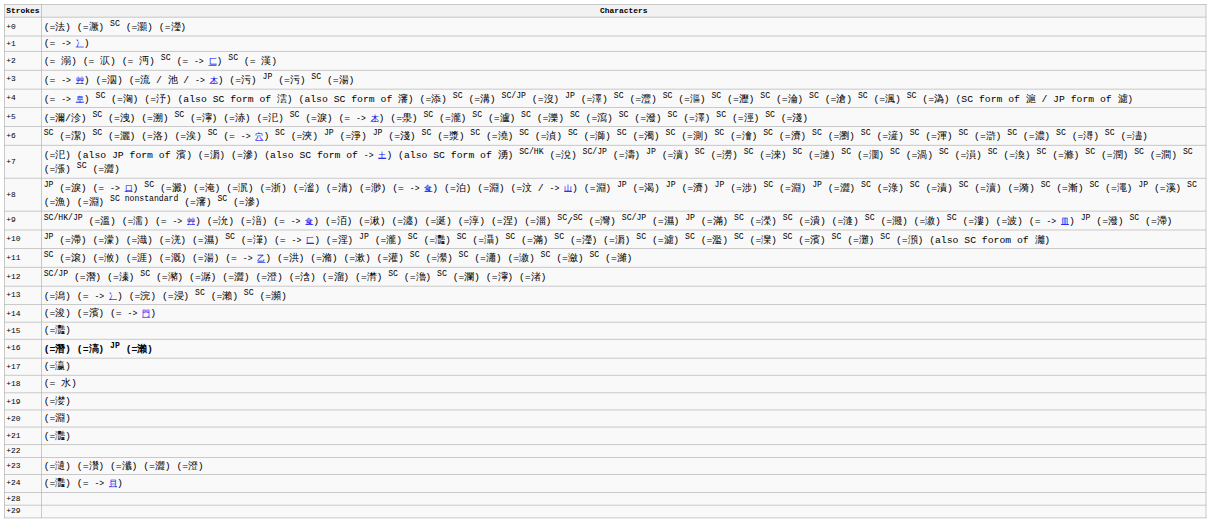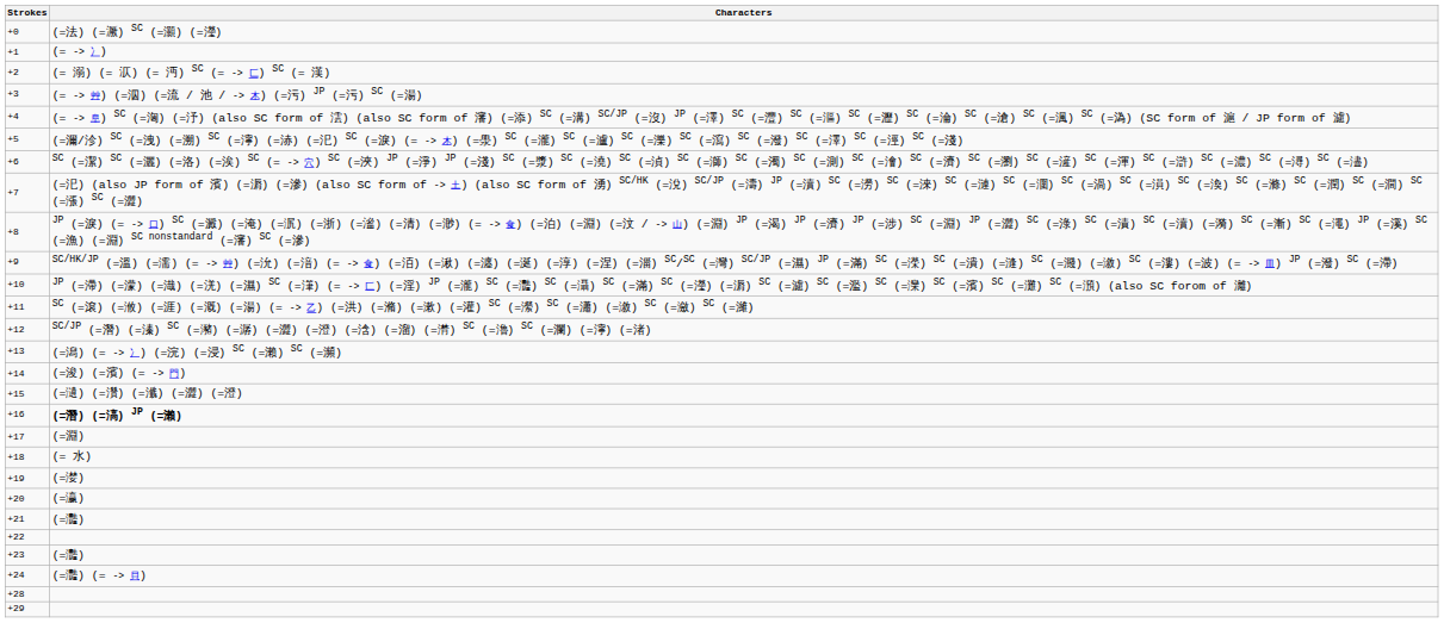 <table class="wikitable">
 <tr>
 <th>Strokes</th>
 <th>Characters</th>
 </tr>
 <tr>
 <td>+0</td>
 <td style="font-size: large;">          (=法)   (=㵐) <sup>SC</sup> (=灝)  (=瀅)</td>
 </tr>
 <tr>
 <td>+1</td>
 <td style="font-size: large;">  (=  <small>-> <a href='#'>冫</a></small>)  </td>
 </tr>
 <tr>
 <td>+2</td>
 <td style="font-size: large;">   (= 溺)        (= 㳁)  (= 沔)  <sup>SC</sup> (=  <small>-> <a href='#'>匚</a></small>)  <sup>SC</sup> (= 漢)</td>
 </tr>
 <tr>
 <td>+3</td>
 <td style="font-size: large;">         (= <small>-> <a href='#'>艸</a></small>)  (=泅)    (=流 / 池 /  <small>-> <a href='#'>木</a></small>)    (=污) <sup>JP</sup> (=污)          <sup>SC</sup> (=湯)</td>
 </tr>
 <tr>
 <td>+4</td>
 <td style="font-size: large;">        (= <small>-> <a href='#'>阜</a></small>)             <sup>SC</sup> (=洶)        (=汿)     (also SC form of 澐)     (also SC form of 瀋)                (=添)        <sup>SC</sup> (=溝)  <sup>SC/JP</sup> (=沒) <sup>JP</sup> (=澤) <sup>SC</sup> (=灃) <sup>SC</sup> (=漚) <sup>SC</sup> (=瀝) <sup>SC</sup> (=淪) <sup>SC</sup> (=滄) <sup>SC</sup> (=渢) <sup>SC</sup> (=溈)  (SC form of 滬 / JP form of 濾)</td>
 </tr>
 <tr>
 <td>+5</td>
 <td style="font-size: large;">           (=濔/沴)               <sup>SC</sup> (=洩)                         (=溯) <sup>SC</sup> (=濘)  (=浾)      (=汜)      <sup>SC</sup> (=淚)    (= <small>-> <a href='#'>木</a></small>)         (=澩) <sup>SC</sup> (=瀧) <sup>SC</sup> (=瀘)  <sup>SC</sup> (=濼) <sup>SC</sup> (=瀉) <sup>SC</sup> (=潑) <sup>SC</sup> (=澤) <sup>SC</sup> (=涇) <sup>SC</sup> (=淺)</td>
 </tr>
 <tr>
 <td>+6</td>
 <td style="font-size: large;">   <sup>SC</sup> (=潔)                <sup>SC</sup> (=灑)          (=洛)     (=涘)                            <sup>SC</sup> (= <small>-> <a href='#'>穴</a></small>)       <sup>SC</sup> (=浹) <sup>JP</sup> (=淨) <sup>JP</sup> (=淺) <sup>SC</sup> (=漿) <sup>SC</sup> (=澆) <sup>SC</sup> (=湞) <sup>SC</sup> (=溮) <sup>SC</sup> (=濁) <sup>SC</sup> (=測)  <sup>SC</sup> (=澮) <sup>SC</sup> (=濟) <sup>SC</sup> (=瀏) <sup>SC</sup> (=滻) <sup>SC</sup> (=渾) <sup>SC</sup> (=滸) <sup>SC</sup> (=濃) <sup>SC</sup> (=潯) <sup>SC</sup> (=濜)</td>
 </tr>
 <tr>
 <td>+7</td>
 <td style="font-size: large;">  (=汜)         (also JP form of 濱)                      (=漘)                 (=滲)  (also SC form of  <small>-> <a href='#'>土</a></small>)           (also SC form of 湧)             <sup>SC/HK</sup> (=涗) <sup>SC/JP</sup> (=濤) <sup>JP</sup> (=瀆) <sup>SC</sup> (=澇) <sup>SC</sup> (=淶) <sup>SC</sup> (=漣) <sup>SC</sup> (=潿) <sup>SC</sup> (=渦) <sup>SC</sup> (=溳) <sup>SC</sup> (=渙) <sup>SC</sup> (=滌)  <sup>SC</sup> (=潤) <sup>SC</sup> (=澗) <sup>SC</sup> (=漲) <sup>SC</sup> (=澀)</td>
 </tr>
 <tr>
 <td>+8</td>
 <td style="font-size: large;"><sup>JP</sup> (=淚)        (= <small>-> <a href='#'>口</a></small>)                <sup>SC</sup> (=澱)           (=淹)              (=泦)     (=浙)             (=㴵)                  (=清)     (=渺)   (= <small>-> <a href='#'>食</a></small>)  (=泊)   (=淵)  (=汶 /  <small>-> <a href='#'>山</a></small>)    (=淵) <sup>JP</sup> (=渴) <sup>JP</sup> (=濟) <sup>JP</sup> (=涉) <sup>SC</sup> (=淵) <sup>JP</sup> (=澀) <sup>SC</sup> (=淥) <sup>SC</sup> (=漬) <sup>SC</sup> (=瀆)  (=漪) <sup>SC</sup> (=漸) <sup>SC</sup> (=澠)  <sup>JP</sup> (=溪) <sup>SC</sup> (=漁)  (=淵) <sup>SC nonstandard</sup> (=瀋) <sup>SC</sup> (=滲)  </td>
 </tr>
 <tr>
 <td>+9</td>
 <td style="font-size: large;">                 <sup>SC/HK/JP</sup> (=溫)  (=濡)     (= <small>-> <a href='#'>艸</a></small>)          (=沇)                 (=湆)      (= <small>-> <a href='#'>食</a></small>)     (=洦)                             (=湫)             (=瀍)  (=涎)  (=淳)  (=涅)  (=淄) <sup>SC</sup>/<sup>SC</sup> (=灣) <sup>SC/JP</sup> (=濕) <sup>JP</sup> (=滿) <sup>SC</sup> (=濚)  <sup>SC</sup> (=潰)  (=漨) <sup>SC</sup> (=濺)  (=漵) <sup>SC</sup> (=漊)    (=波)  (= <small>-> <a href='#'>皿</a></small>) <sup>JP</sup> (=潑)  <sup>SC</sup> (=滯)</td>
 </tr>
 <tr>
 <td>+10</td>
 <td style="font-size: large;"><sup>JP</sup> (=滯)          (=濛)                    (=渽)     (=㳾)                 (=濕)                         <sup>SC</sup> (=潷)   (= <small>-> <a href='#'>匚</a></small>)  (=淫)  <sup>JP</sup> (=瀧) <sup>SC</sup> (=灩) <sup>SC</sup> (=灄) <sup>SC</sup> (=滿) <sup>SC</sup> (=瀅)  (=漘) <sup>SC</sup> (=濾) <sup>SC</sup> (=濫) <sup>SC</sup> (=灤)  <sup>SC</sup> (=濱) <sup>SC</sup> (=灘) <sup>SC</sup> (=澦)  (also SC forom of 灕)</td>
 </tr>
 <tr>
 <td>+11</td>
 <td style="font-size: large;"> <sup>SC</sup> (=滾)                 (=浟)           (=涯)             (=溉)                (=湯)       (= <small>-> <a href='#'>乙</a></small>)                           (=洪)  (=滫)  (=漱)  (=灌) <sup>SC</sup> (=瀠) <sup>SC</sup> (=瀟)    (=漵) <sup>SC</sup> (=瀲)  <sup>SC</sup> (=濰)</td>
 </tr>
 <tr>
 <td>+12</td>
 <td style="font-size: large;">                <sup>SC/JP</sup> (=潛)            (=溱)             <sup>SC</sup> (=瀦)      (=潺)        (=澀)  (=澄)              (=浛)   (=溜)        (=潸)  <sup>SC</sup> (=瀂) <sup>SC</sup> (=瀾)  (=濘)  (=渚)</td>
 </tr>
 <tr>
 <td>+13</td>
 <td style="font-size: large;"> (=潟)   (= <small>-> <a href='#'>冫</a></small>)     (=浣)                                   (=浸)           <sup>SC</sup> (=瀨) <sup>SC</sup> (=瀕)  </td>
 </tr>
 <tr>
 <td>+14</td>
 <td style="font-size: large;">                         (=浚)         (=濱)  (= <small>-> <a href='#'>門</a></small>)  </td>
 </tr>
 <tr>
 <td>+15</td>
-<td style="font-size: large;"> (=灩)   </td>
+<td style="font-size: large;">   (=瀢)   (=灒)                    (=瀸)   (=澀)  (=澄) </td>
 </tr>
 <tr>
 <td>+16</td>
 <td style="font-size: large;"><strong> (=潛)                  (=滈)       <sup>JP</sup> (=瀨)  </strong></td>
 </tr>
 <tr>
 <td>+17</td>
-<td style="font-size: large;">    (=瀛)</td>
+<td style="font-size: large;">                   (=淵)</td>
 </tr>
 <tr>
 <td>+18</td>
 <td style="font-size: large;">   (= 水)</td>
 </tr>
 <tr>
 <td>+19</td>
 <td style="font-size: large;">    (=漤) </td>
 </tr>
 <tr>
 <td>+20</td>
-<td style="font-size: large;">                   (=淵)</td>
+<td style="font-size: large;">    (=瀛)</td>
 </tr>
 <tr>
 <td>+21</td>
 <td style="font-size: large;">    (=灩)    </td>
 </tr>
 <tr>
 <td>+22</td>
 <td style="font-size: large;"> </td>
 </tr>
 <tr>
 <td>+23</td>
-<td style="font-size: large;">   (=瀢)   (=灒)                    (=瀸)   (=澀)  (=澄) </td>
+<td style="font-size: large;"> (=灩)   </td>
 </tr>
 <tr>
 <td>+24</td>
 <td style="font-size: large;"> (=灩)  (= <small>-> <a href='#'>貝</a></small>)</td>
 </tr>
 <tr>
 <td>+28</td>
 <td style="font-size: large;"></td>
 </tr>
 <tr>
 <td>+29</td>
 <td style="font-size: large;"></td>
 </tr>
 </table>
